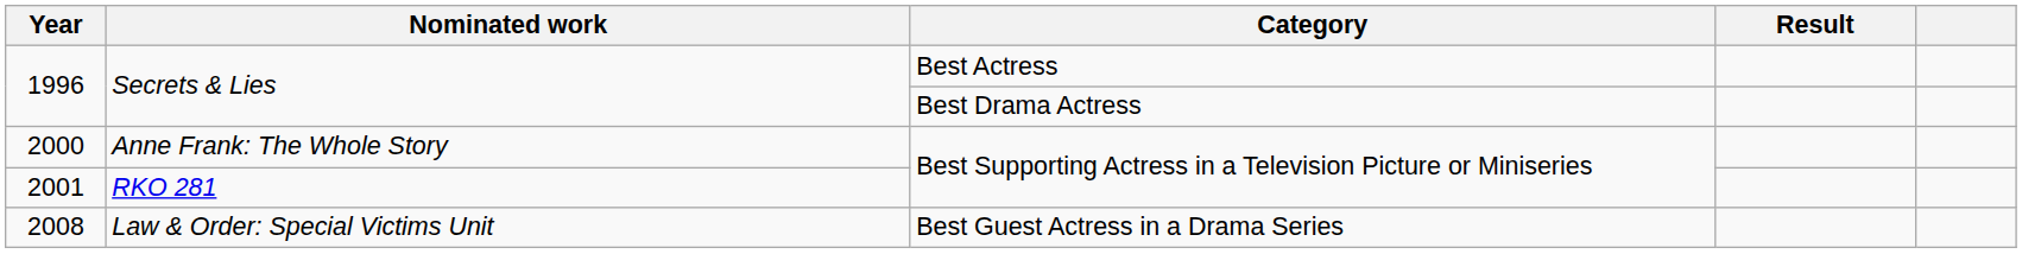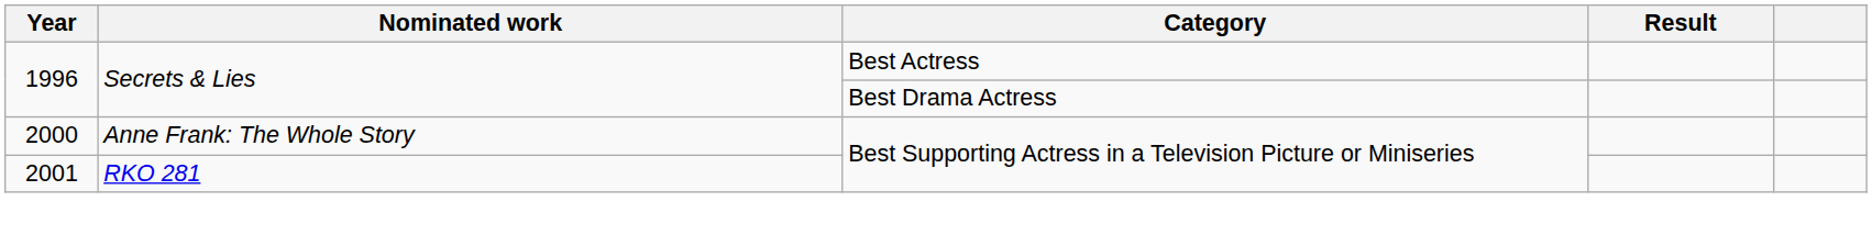 <table class="wikitable" style="width:100%;">
 <tr>
 <th width=5%>Year</th>
 <th style="width:40%;">Nominated work</th>
 <th style="width:40%;">Category</th>
 <th style="width:10%;">Result</th>
 <th width=5%></th>
 </tr>
 <tr>
 <td rowspan= "2" style="text-align:center;">1996</td>
 <td rowspan= "2" style="text-align:left;"><em>Secrets & Lies</em></td>
 <td>Best Actress</td>
 <td></td>
 <td style="text-align:center;"></td>
 </tr>
 <tr>
 <td>Best Drama Actress</td>
 <td></td>
 <td style="text-align:center;"></td>
 </tr>
 <tr>
 <td style="text-align:center;">2000</td>
 <td style="text-align:left;"><em>Anne Frank: The Whole Story</em></td>
 <td rowspan="2">Best Supporting Actress in a Television Picture or Miniseries</td>
 <td></td>
 <td style="text-align:center;"></td>
 </tr>
 <tr>
 <td style="text-align:center;">2001</td>
 <td style="text-align:left;"><em><a href='#'>RKO 281</a></em></td>
 <td></td>
 <td style="text-align:center;"></td>
 </tr>
-<tr>
-<td style="text-align:center;">2008</td>
-<td style="text-align:left;"><em>Law & Order: Special Victims Unit</em></td>
-<td>Best Guest Actress in a Drama Series</td>
-<td></td>
-<td style="text-align:center;"></td>
-</tr>
 </table>
